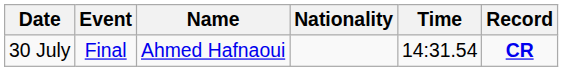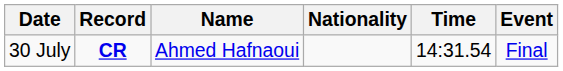 <table class="wikitable" style=text-align:center>
 <tr>
 <th>Date</th>
-<th>Event</th>
+<th>Record</th>
 <th>Name</th>
 <th>Nationality</th>
 <th>Time</th>
-<th>Record</th>
+<th>Event</th>
 </tr>
 <tr>
 <td>30 July</td>
-<td><a href='#'>Final</a></td>
+<td><strong><a href='#'>CR</a></strong></td>
 <td align=left><a href='#'>Ahmed Hafnaoui</a></td>
 <td align=left></td>
 <td>14:31.54</td>
-<td><strong><a href='#'>CR</a></strong></td>
+<td><a href='#'>Final</a></td>
 </tr>
 </table>
